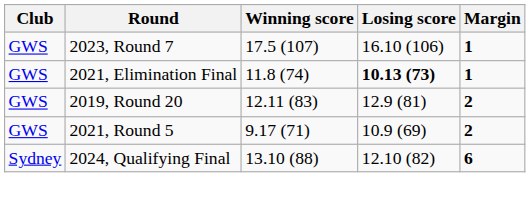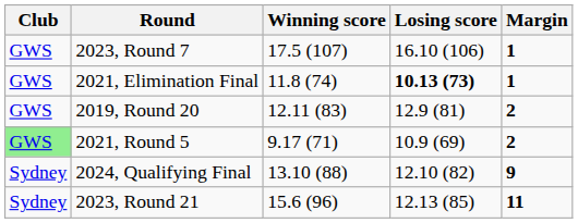 <table class="wikitable">
 <tr>
 <th>Club</th>
 <th>Round</th>
 <th>Winning score</th>
 <th>Losing score</th>
 <th>Margin</th>
 </tr>
 <tr>
 <td> <a href='#'>GWS</a></td>
 <td>2023, Round 7</td>
 <td>17.5 (107)</td>
 <td>16.10 (106)</td>
 <td><strong>1</strong></td>
 </tr>
 <tr>
 <td> <a href='#'>GWS</a></td>
 <td>2021, Elimination Final</td>
 <td>11.8 (74)</td>
 <td><strong>10.13 (73)</strong></td>
 <td><strong>1</strong></td>
 </tr>
 <tr>
 <td> <a href='#'>GWS</a></td>
 <td>2019, Round 20</td>
 <td>12.11 (83)</td>
 <td>12.9 (81)</td>
 <td><strong>2</strong></td>
 </tr>
 <tr>
-<td> <a href='#'>GWS</a></td>
+<td style="background: lightgreen;"> <a href='#'>GWS</a></td>
 <td>2021, Round 5</td>
 <td>9.17 (71)</td>
 <td>10.9 (69)</td>
 <td><strong>2</strong></td>
 </tr>
 <tr>
 <td> <a href='#'>Sydney</a></td>
 <td>2024, Qualifying Final</td>
 <td>13.10 (88)</td>
 <td>12.10 (82)</td>
-<td><strong>6</strong></td>
+<td><strong>9</strong></td>
+</tr>
+<tr>
+<td> <a href='#'>Sydney</a></td>
+<td>2023, Round 21</td>
+<td>15.6 (96)</td>
+<td>12.13 (85)</td>
+<td><strong>11</strong></td>
 </tr>
 </table>
